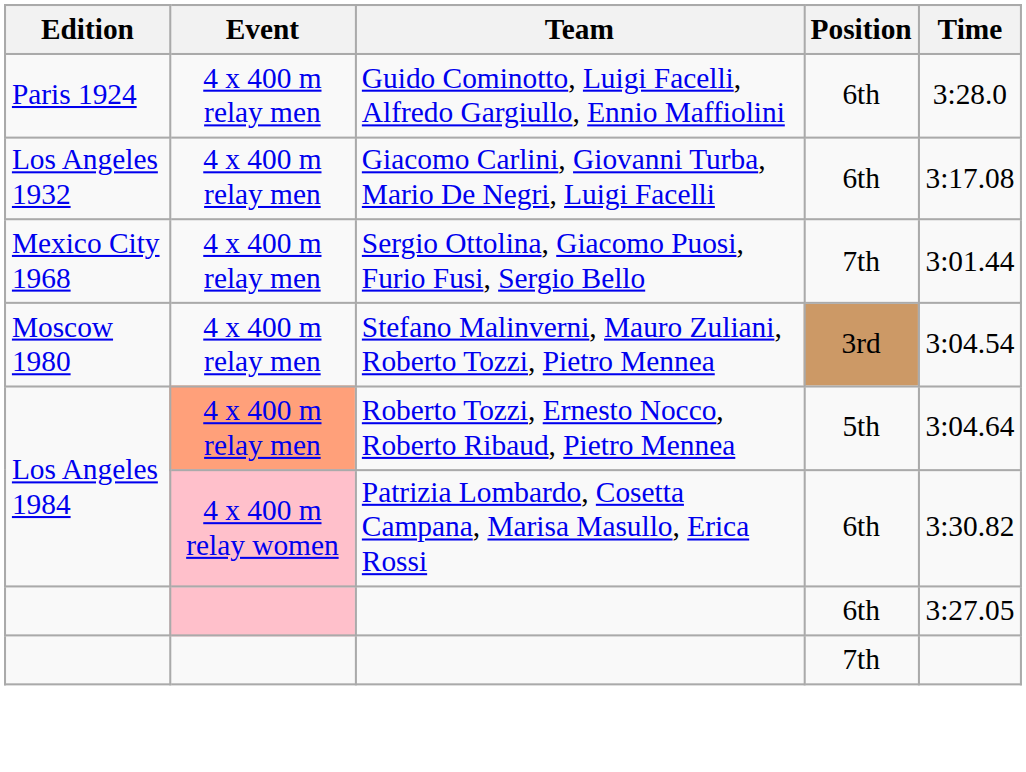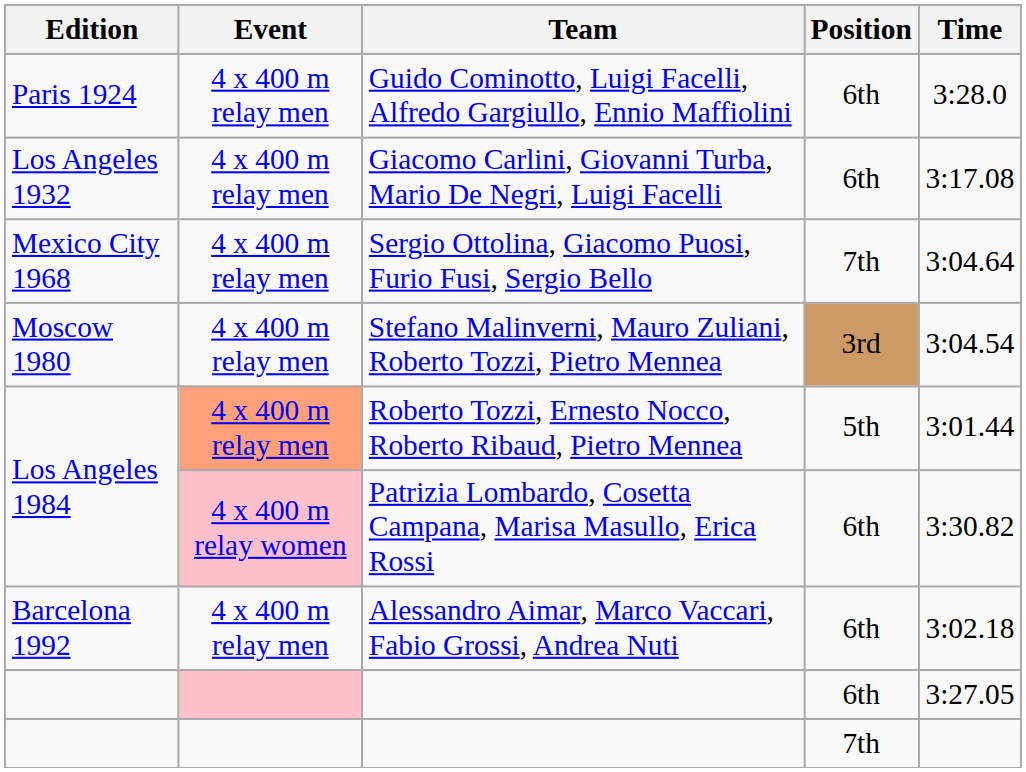 <table class="wikitable" width=80% style="font-size:90%; text-align:center;">
 <tr>
 <th>Edition</th>
 <th>Event</th>
 <th>Team</th>
 <th>Position</th>
 <th>Time</th>
 </tr>
 <tr>
 <td align=left> <a href='#'>Paris 1924</a></td>
 <td><a href='#'>4 x 400 m relay men</a></td>
 <td align=left><a href='#'>Guido Cominotto</a>, <a href='#'>Luigi Facelli</a>, <a href='#'>Alfredo Gargiullo</a>, <a href='#'>Ennio Maffiolini</a></td>
 <td>6th</td>
 <td>3:28.0</td>
 </tr>
 <tr>
 <td rowspan=1 align=left> <a href='#'>Los Angeles 1932</a></td>
 <td><a href='#'>4 x 400 m relay men</a></td>
 <td align=left><a href='#'>Giacomo Carlini</a>, <a href='#'>Giovanni Turba</a>, <a href='#'>Mario De Negri</a>, <a href='#'>Luigi Facelli</a></td>
 <td>6th</td>
 <td>3:17.08</td>
 </tr>
 <tr>
 <td rowspan=1 align=left> <a href='#'>Mexico City 1968</a></td>
 <td><a href='#'>4 x 400 m relay men</a></td>
 <td align=left><a href='#'>Sergio Ottolina</a>, <a href='#'>Giacomo Puosi</a>, <a href='#'>Furio Fusi</a>, <a href='#'>Sergio Bello</a></td>
 <td>7th</td>
-<td>3:01.44</td>
+<td>3:04.64</td>
 </tr>
 <tr>
 <td align=left> <a href='#'>Moscow 1980</a></td>
 <td><a href='#'>4 x 400 m relay men</a></td>
 <td align=left><a href='#'>Stefano Malinverni</a>, <a href='#'>Mauro Zuliani</a>, <a href='#'>Roberto Tozzi</a>, <a href='#'>Pietro Mennea</a></td>
 <td bgcolor=cc9966>3rd</td>
 <td>3:04.54</td>
 </tr>
 <tr>
 <td rowspan=2 align=left> <a href='#'>Los Angeles 1984</a></td>
 <td style="background: lightsalmon;"><a href='#'>4 x 400 m relay men</a></td>
 <td align=left><a href='#'>Roberto Tozzi</a>, <a href='#'>Ernesto Nocco</a>, <a href='#'>Roberto Ribaud</a>, <a href='#'>Pietro Mennea</a></td>
 <td>5th</td>
-<td>3:04.64</td>
+<td>3:01.44</td>
 </tr>
 <tr>
 <td bgcolor=pink><a href='#'>4 x 400 m relay women</a></td>
 <td align=left><a href='#'>Patrizia Lombardo</a>, <a href='#'>Cosetta Campana</a>, <a href='#'>Marisa Masullo</a>, <a href='#'>Erica Rossi</a></td>
 <td>6th</td>
 <td>3:30.82</td>
+</tr>
+<tr>
+<td align=left> <a href='#'>Barcelona 1992</a></td>
+<td><a href='#'>4 x 400 m relay men</a></td>
+<td align=left><a href='#'>Alessandro Aimar</a>, <a href='#'>Marco Vaccari</a>, <a href='#'>Fabio Grossi</a>, <a href='#'>Andrea Nuti</a></td>
+<td>6th</td>
+<td>3:02.18</td>
 </tr>
 <tr>
 <td align=left></td>
 <td bgcolor=pink></td>
 <td align=left></td>
 <td>6th</td>
 <td>3:27.05</td>
 </tr>
 <tr>
 <td align=left></td>
 <td></td>
 <td align=left></td>
 <td>7th</td>
 <td></td>
 </tr>
 </table>
